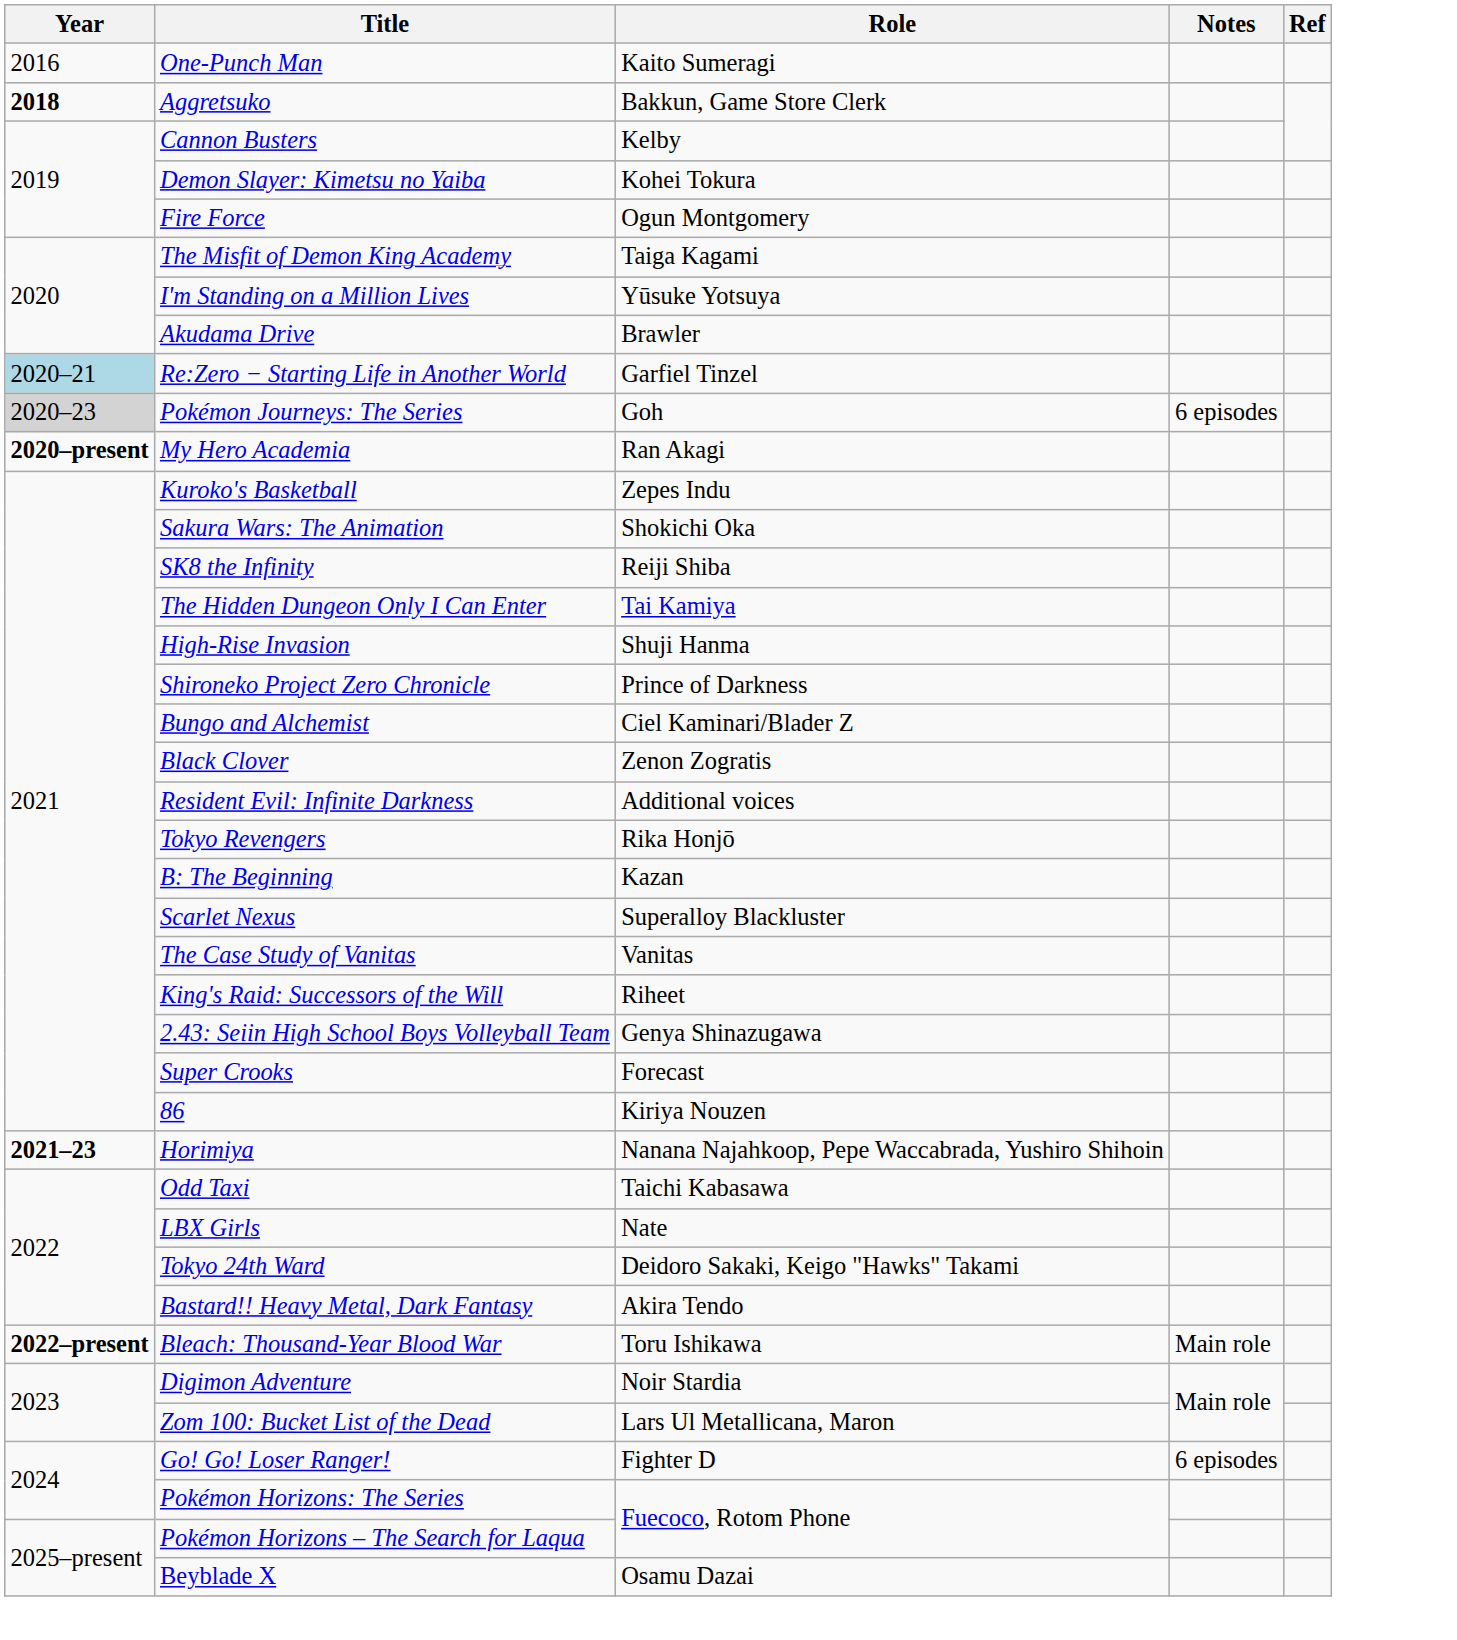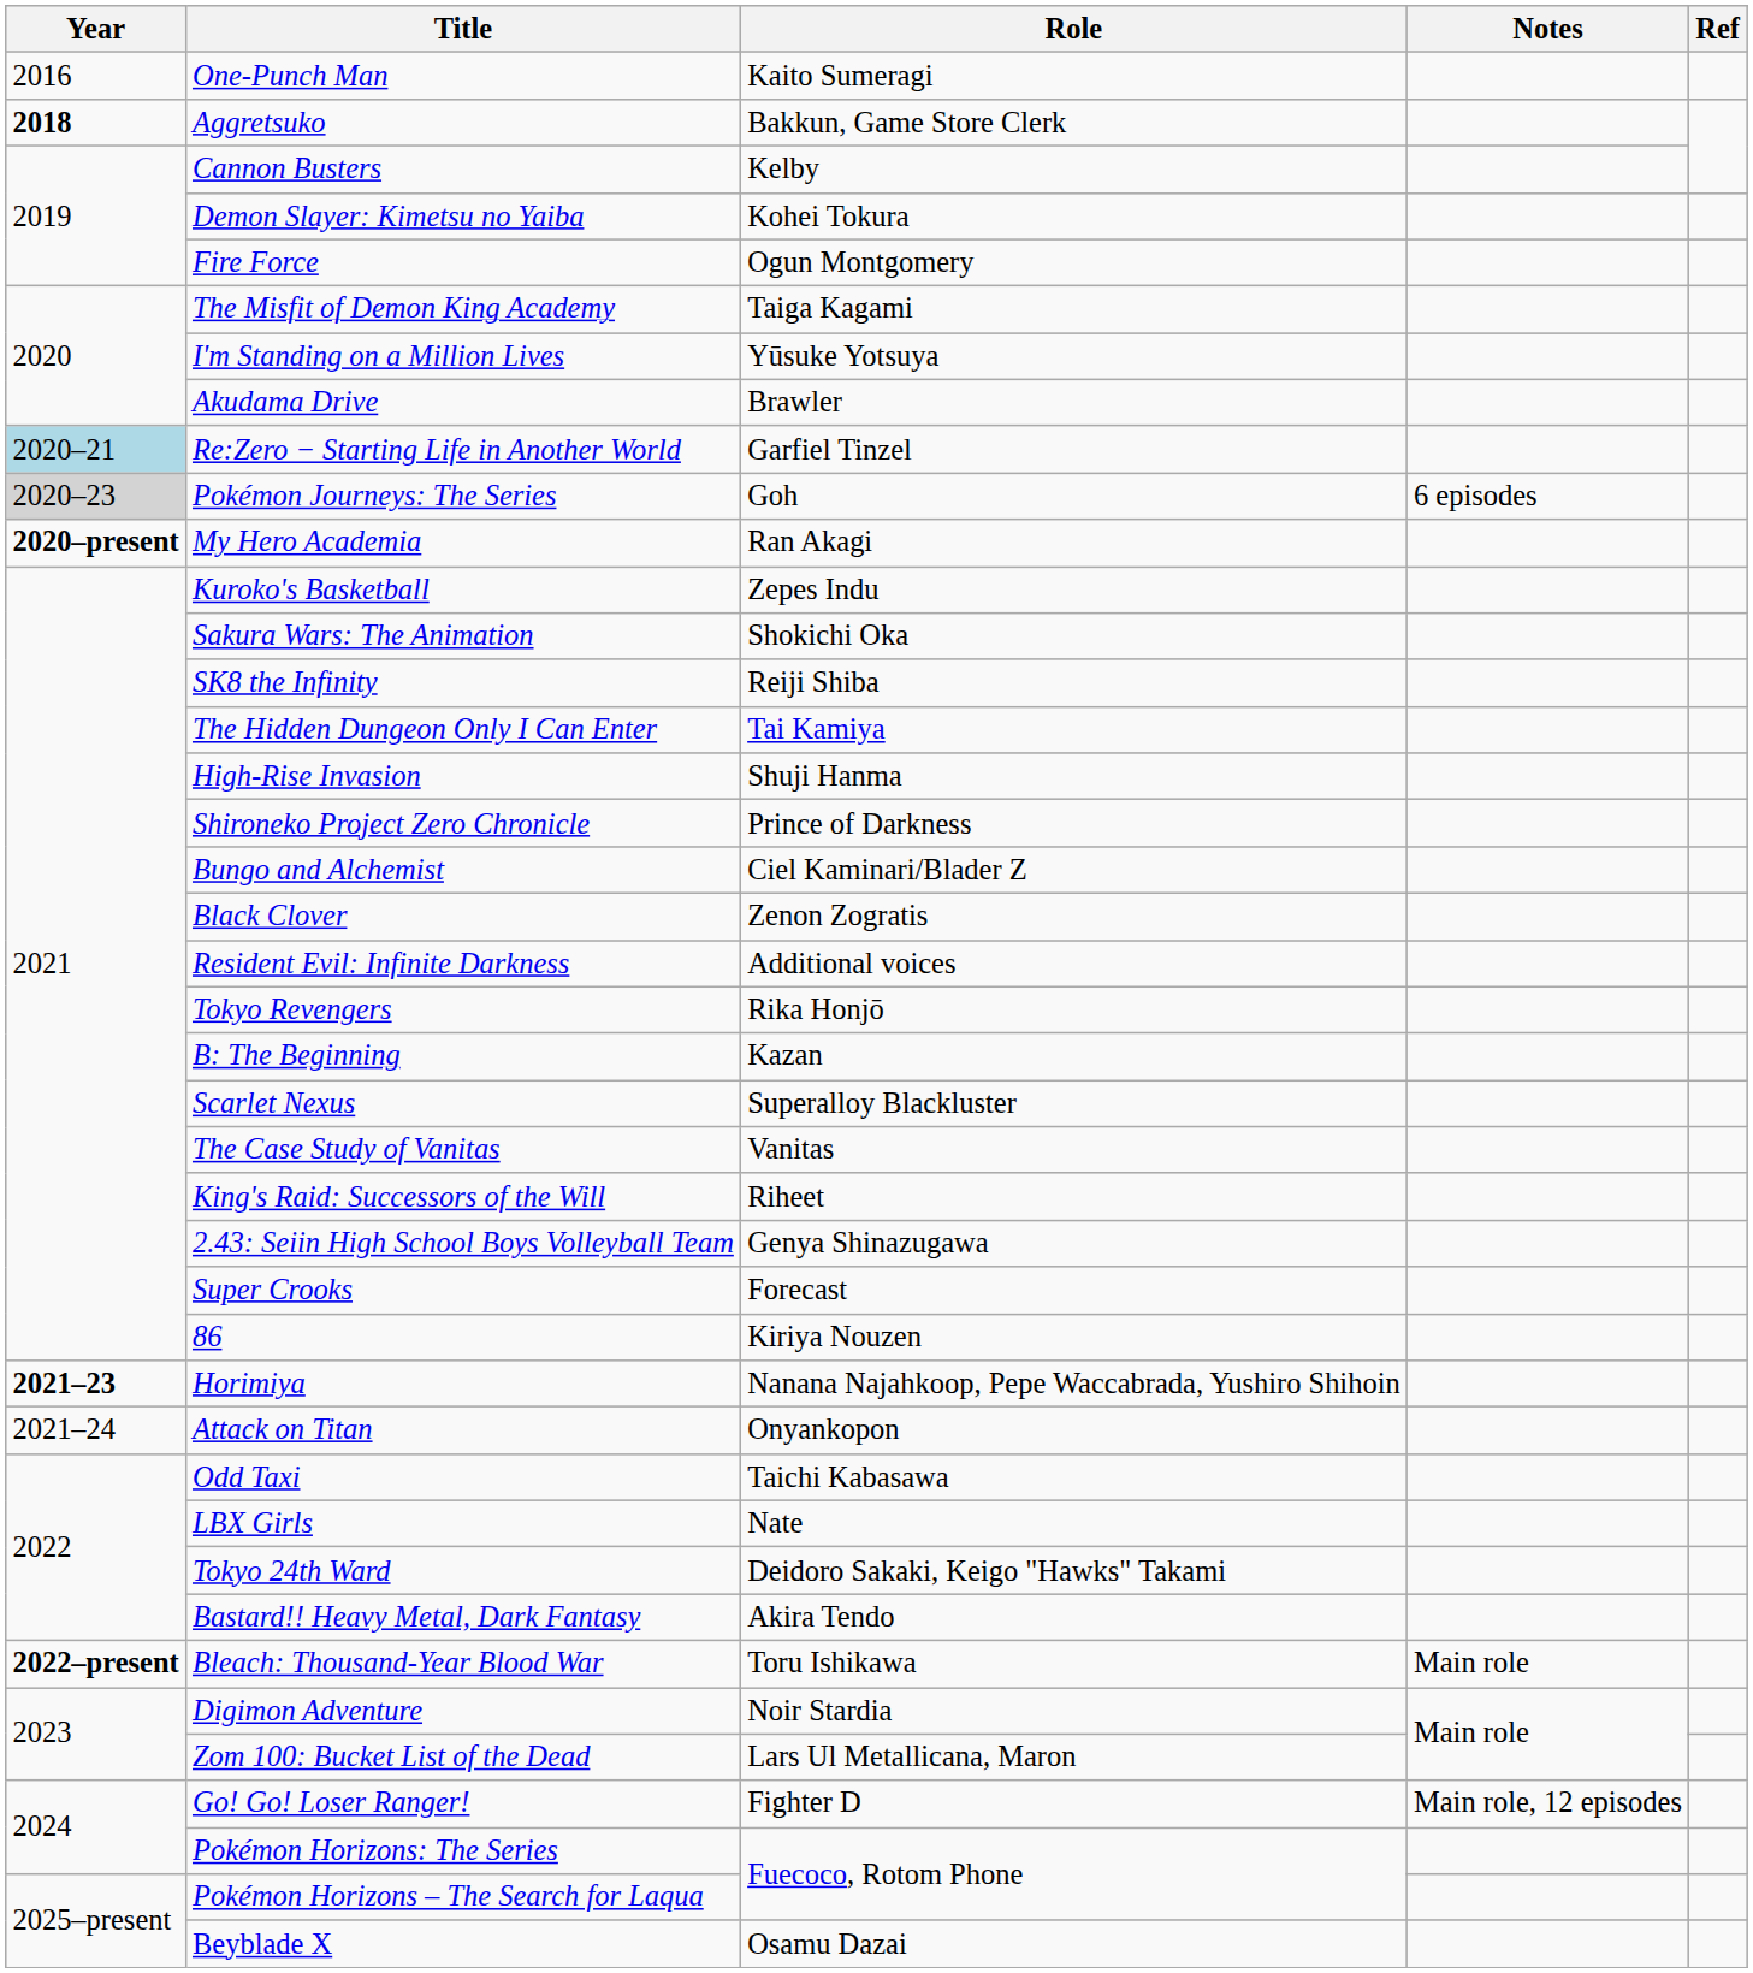 <table class="wikitable sortable">
 <tr>
 <th>Year</th>
 <th>Title</th>
 <th>Role</th>
 <th>Notes</th>
 <th>Ref</th>
 </tr>
 <tr>
 <td>2016</td>
 <td><em><a href='#'>One-Punch Man</a></em></td>
 <td>Kaito Sumeragi</td>
 <td></td>
 <td></td>
 </tr>
 <tr>
 <td align="left"><strong>2018</strong></td>
 <td><em><a href='#'>Aggretsuko</a></em></td>
 <td>Bakkun, Game Store Clerk</td>
 <td></td>
 <td rowspan="2"></td>
 </tr>
 <tr>
 <td rowspan="3" align="left">2019</td>
 <td><em><a href='#'>Cannon Busters</a></em></td>
 <td>Kelby</td>
 <td></td>
 </tr>
 <tr>
 <td><em><a href='#'>Demon Slayer: Kimetsu no Yaiba</a></em></td>
 <td>Kohei Tokura</td>
 <td></td>
 <td></td>
 </tr>
 <tr>
 <td><em><a href='#'>Fire Force</a></em></td>
 <td>Ogun Montgomery</td>
 <td></td>
 <td></td>
 </tr>
 <tr>
 <td rowspan="3">2020</td>
 <td><em><a href='#'>The Misfit of Demon King Academy</a></em></td>
 <td>Taiga Kagami</td>
 <td></td>
 <td></td>
 </tr>
 <tr>
 <td><em><a href='#'>I'm Standing on a Million Lives</a></em></td>
 <td>Yūsuke Yotsuya</td>
 <td></td>
 <td></td>
 </tr>
 <tr>
 <td><em><a href='#'>Akudama Drive</a></em></td>
 <td>Brawler</td>
 <td></td>
 <td></td>
 </tr>
 <tr>
 <td style="background: lightblue;">2020–21</td>
 <td><em><a href='#'>Re:Zero − Starting Life in Another World</a></em></td>
 <td>Garfiel Tinzel</td>
 <td></td>
 <td></td>
 </tr>
 <tr>
 <td align="left" style="background: lightgrey;">2020–23</td>
 <td><em><a href='#'>Pokémon Journeys: The Series</a></em></td>
 <td>Goh</td>
 <td>6 episodes</td>
 <td></td>
 </tr>
 <tr>
 <td><strong>2020–present</strong></td>
 <td><em><a href='#'>My Hero Academia</a></em></td>
 <td>Ran Akagi</td>
 <td></td>
 <td></td>
 </tr>
 <tr>
 <td rowspan="17">2021</td>
 <td><em><a href='#'>Kuroko's Basketball</a></em></td>
 <td>Zepes Indu</td>
 <td></td>
 <td></td>
 </tr>
 <tr>
 <td><em><a href='#'>Sakura Wars: The Animation</a></em></td>
 <td>Shokichi Oka</td>
 <td></td>
 <td></td>
 </tr>
 <tr>
 <td><em><a href='#'>SK8 the Infinity</a></em></td>
 <td>Reiji Shiba</td>
 <td></td>
 <td></td>
 </tr>
 <tr>
 <td><em><a href='#'>The Hidden Dungeon Only I Can Enter</a></em></td>
 <td><a href='#'>Tai Kamiya</a></td>
 <td></td>
 <td></td>
 </tr>
 <tr>
 <td><em><a href='#'>High-Rise Invasion</a></em></td>
 <td>Shuji Hanma</td>
 <td></td>
 <td></td>
 </tr>
 <tr>
 <td><em><a href='#'>Shironeko Project Zero Chronicle</a></em></td>
 <td>Prince of Darkness</td>
 <td></td>
 <td></td>
 </tr>
 <tr>
 <td><em><a href='#'>Bungo and Alchemist</a></em></td>
 <td>Ciel Kaminari/Blader Z</td>
 <td></td>
 <td></td>
 </tr>
 <tr>
 <td><em><a href='#'>Black Clover</a></em></td>
 <td>Zenon Zogratis</td>
 <td></td>
 <td></td>
 </tr>
 <tr>
 <td><em><a href='#'>Resident Evil: Infinite Darkness</a></em></td>
 <td>Additional voices</td>
 <td></td>
 <td></td>
 </tr>
 <tr>
 <td><em><a href='#'>Tokyo Revengers</a></em></td>
 <td>Rika Honjō</td>
 <td></td>
 <td></td>
 </tr>
 <tr>
 <td><em><a href='#'>B: The Beginning</a></em></td>
 <td>Kazan</td>
 <td></td>
 <td></td>
 </tr>
 <tr>
 <td><em><a href='#'>Scarlet Nexus</a></em></td>
 <td>Superalloy Blackluster</td>
 <td></td>
 <td></td>
 </tr>
 <tr>
 <td><em><a href='#'>The Case Study of Vanitas</a></em></td>
 <td>Vanitas</td>
 <td></td>
 <td></td>
 </tr>
 <tr>
 <td><em><a href='#'>King's Raid: Successors of the Will</a></em></td>
 <td>Riheet</td>
 <td></td>
 <td></td>
 </tr>
 <tr>
 <td><em><a href='#'>2.43: Seiin High School Boys Volleyball Team</a></em></td>
 <td>Genya Shinazugawa</td>
 <td></td>
 <td></td>
 </tr>
 <tr>
 <td><em><a href='#'>Super Crooks</a></em></td>
 <td>Forecast</td>
 <td></td>
 <td></td>
 </tr>
 <tr>
 <td><em><a href='#'>86</a></em></td>
 <td>Kiriya Nouzen</td>
 <td></td>
 <td></td>
 </tr>
 <tr>
 <td><strong>2021–23</strong></td>
 <td><em><a href='#'>Horimiya</a></em></td>
 <td>Nanana Najahkoop, Pepe Waccabrada, Yushiro Shihoin</td>
 <td></td>
 <td></td>
 </tr>
 <tr>
+<td align="left">2021–24</td>
+<td><em><a href='#'>Attack on Titan</a></em></td>
+<td>Onyankopon</td>
+<td></td>
+<td></td>
+</tr>
+<tr>
 <td rowspan="4" align="left">2022</td>
 <td><em><a href='#'>Odd Taxi</a></em></td>
 <td>Taichi Kabasawa</td>
 <td></td>
 <td></td>
 </tr>
 <tr>
 <td><em><a href='#'>LBX Girls</a></em></td>
 <td>Nate</td>
 <td></td>
 <td></td>
 </tr>
 <tr>
 <td><em><a href='#'>Tokyo 24th Ward</a></em></td>
 <td>Deidoro Sakaki, Keigo "Hawks" Takami</td>
 <td></td>
 <td></td>
 </tr>
 <tr>
 <td><em><a href='#'>Bastard!! Heavy Metal, Dark Fantasy</a></em></td>
 <td>Akira Tendo</td>
 <td></td>
 <td></td>
 </tr>
 <tr>
 <td><strong>2022–present</strong></td>
 <td><em><a href='#'>Bleach: Thousand-Year Blood War</a></em></td>
 <td>Toru Ishikawa</td>
 <td>Main role</td>
 <td></td>
 </tr>
 <tr>
 <td align="left" rowspan="2">2023</td>
 <td><em><a href='#'>Digimon Adventure</a></em></td>
 <td>Noir Stardia</td>
 <td rowspan="2">Main role</td>
 <td></td>
 </tr>
 <tr>
 <td><em><a href='#'>Zom 100: Bucket List of the Dead</a></em></td>
 <td>Lars Ul Metallicana, Maron</td>
 <td></td>
 </tr>
 <tr>
 <td rowspan="2">2024</td>
 <td><em><a href='#'>Go! Go! Loser Ranger!</a></em></td>
 <td>Fighter D</td>
-<td>6 episodes</td>
+<td>Main role, 12 episodes</td>
 <td></td>
 </tr>
 <tr>
 <td><em><a href='#'>Pokémon Horizons: The Series</a></em></td>
 <td rowspan="2"><a href='#'>Fuecoco</a>, Rotom Phone</td>
 <td></td>
 <td></td>
 </tr>
 <tr>
 <td rowspan="2">2025–present</td>
 <td><em><a href='#'>Pokémon Horizons – The Search for Laqua</a></em></td>
 <td></td>
 <td></td>
 </tr>
 <tr>
 <td><a href='#'>Beyblade X</a></td>
 <td>Osamu Dazai</td>
 <td></td>
 <td></td>
 </tr>
 </table>
